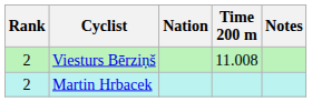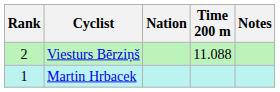 <table class="wikitable sortable" style="text-align:center">
 <tr>
 <th>Rank</th>
 <th>Cyclist</th>
 <th>Nation</th>
 <th>Time<br>200 m</th>
 <th>Notes</th>
 </tr>
 <tr bgcolor=bbf3bb>
 <td>2</td>
 <td align=left><a href='#'>Viesturs Bērziņš</a></td>
 <td align=left></td>
-<td>11.008</td>
+<td>11.088</td>
 <td></td>
 </tr>
 <tr bgcolor=bbf3f>
-<td>2</td>
+<td>1</td>
 <td align=left><a href='#'>Martin Hrbacek</a></td>
 <td align=left></td>
 <td></td>
 <td></td>
 </tr>
 </table>
